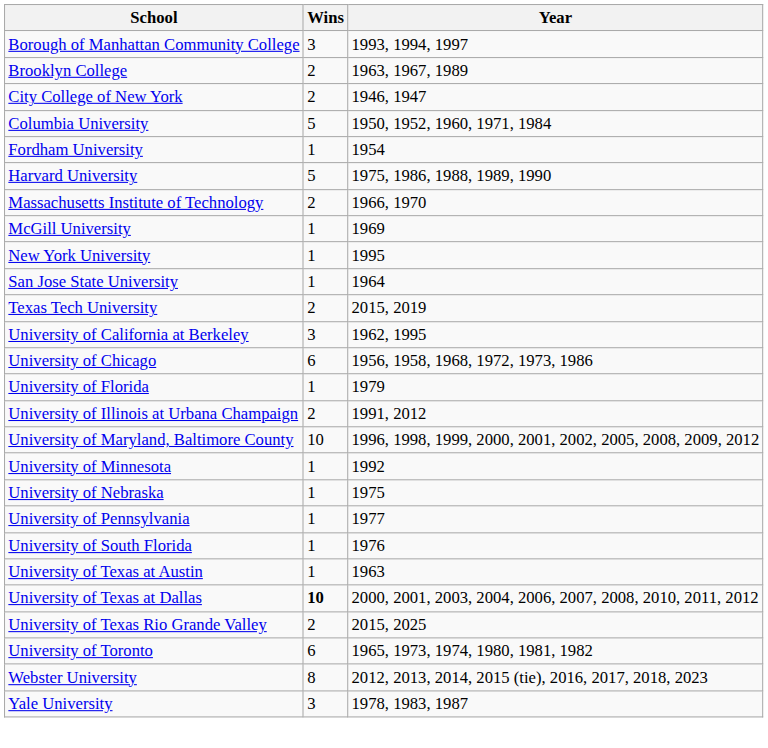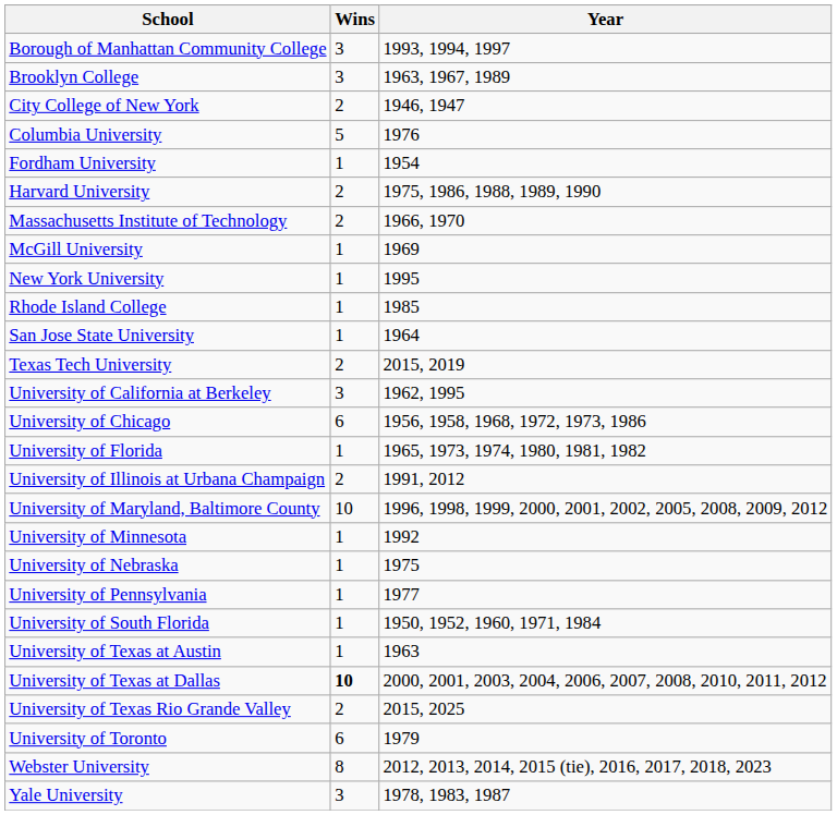 <table class= "wikitable sortable" style= "font-size:95%:">
 <tr>
 <th>School</th>
 <th>Wins</th>
 <th>Year</th>
 </tr>
 <tr>
 <td><a href='#'>Borough of Manhattan Community College</a></td>
 <td>3</td>
 <td>1993, 1994, 1997</td>
 </tr>
 <tr>
 <td><a href='#'>Brooklyn College</a></td>
-<td>2</td>
+<td>3</td>
 <td>1963, 1967, 1989</td>
 </tr>
 <tr>
 <td><a href='#'>City College of New York</a></td>
 <td>2</td>
 <td>1946, 1947</td>
 </tr>
 <tr>
 <td><a href='#'>Columbia University</a></td>
 <td>5</td>
-<td>1950, 1952, 1960, 1971, 1984</td>
+<td>1976</td>
 </tr>
 <tr>
 <td><a href='#'>Fordham University</a></td>
 <td>1</td>
 <td>1954</td>
 </tr>
 <tr>
 <td><a href='#'>Harvard University</a></td>
-<td>5</td>
+<td>2</td>
 <td>1975, 1986, 1988, 1989, 1990</td>
 </tr>
 <tr>
 <td><a href='#'>Massachusetts Institute of Technology</a></td>
 <td>2</td>
 <td>1966, 1970</td>
 </tr>
 <tr>
 <td><a href='#'>McGill University</a></td>
 <td>1</td>
 <td>1969</td>
 </tr>
 <tr>
 <td><a href='#'>New York University</a></td>
 <td>1</td>
 <td>1995</td>
+</tr>
+<tr>
+<td><a href='#'>Rhode Island College</a></td>
+<td>1</td>
+<td>1985</td>
 </tr>
 <tr>
 <td><a href='#'>San Jose State University</a></td>
 <td>1</td>
 <td>1964</td>
 </tr>
 <tr>
 <td><a href='#'>Texas Tech University</a></td>
 <td>2</td>
 <td>2015, 2019</td>
 </tr>
 <tr>
 <td><a href='#'>University of California at Berkeley</a></td>
 <td>3</td>
 <td>1962, 1995</td>
 </tr>
 <tr>
 <td><a href='#'>University of Chicago</a></td>
 <td>6</td>
 <td>1956, 1958, 1968, 1972, 1973, 1986</td>
 </tr>
 <tr>
 <td><a href='#'>University of Florida</a></td>
 <td>1</td>
-<td>1979</td>
+<td>1965, 1973, 1974, 1980, 1981, 1982</td>
 </tr>
 <tr>
 <td><a href='#'>University of Illinois at Urbana Champaign</a></td>
 <td>2</td>
 <td>1991, 2012</td>
 </tr>
 <tr>
 <td><a href='#'>University of Maryland, Baltimore County</a></td>
 <td>10</td>
 <td>1996, 1998, 1999, 2000, 2001, 2002, 2005, 2008, 2009, 2012</td>
 </tr>
 <tr>
 <td><a href='#'>University of Minnesota</a></td>
 <td>1</td>
 <td>1992</td>
 </tr>
 <tr>
 <td><a href='#'>University of Nebraska</a></td>
 <td>1</td>
 <td>1975</td>
 </tr>
 <tr>
 <td><a href='#'>University of Pennsylvania</a></td>
 <td>1</td>
 <td>1977</td>
 </tr>
 <tr>
 <td><a href='#'>University of South Florida</a></td>
 <td>1</td>
-<td>1976</td>
+<td>1950, 1952, 1960, 1971, 1984</td>
 </tr>
 <tr>
 <td><a href='#'>University of Texas at Austin</a></td>
 <td>1</td>
 <td>1963</td>
 </tr>
 <tr>
 <td><a href='#'>University of Texas at Dallas</a></td>
 <td><strong>10</strong></td>
 <td>2000, 2001, 2003, 2004, 2006, 2007, 2008, 2010, 2011, 2012</td>
 </tr>
 <tr>
 <td><a href='#'>University of Texas Rio Grande Valley</a></td>
 <td>2</td>
 <td>2015, 2025</td>
 </tr>
 <tr>
 <td><a href='#'>University of Toronto</a></td>
 <td>6</td>
-<td>1965, 1973, 1974, 1980, 1981, 1982</td>
+<td>1979</td>
 </tr>
 <tr>
 <td><a href='#'>Webster University</a></td>
 <td>8</td>
 <td>2012, 2013, 2014, 2015 (tie), 2016, 2017, 2018, 2023</td>
 </tr>
 <tr>
 <td><a href='#'>Yale University</a></td>
 <td>3</td>
 <td>1978, 1983, 1987</td>
 </tr>
 </table>
